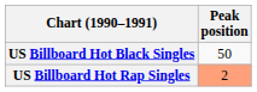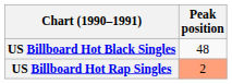 <table class="wikitable sortable plainrowheaders" style="text-align:center">
 <tr>
 <th scope="col">Chart (1990–1991)</th>
 <th scope="col">Peak<br>position</th>
 </tr>
 <tr>
 <th scope="row">US <a href='#'>Billboard Hot Black Singles</a></th>
-<td style="text-align:center;">50</td>
+<td style="text-align:center;">48</td>
 </tr>
 <tr>
 <th scope="row">US <a href='#'>Billboard Hot Rap Singles</a></th>
 <td style="background: lightsalmon; text-align:center;">2</td>
 </tr>
 </table>
